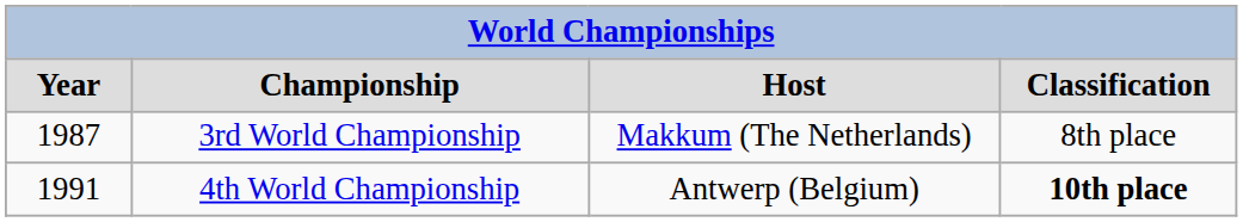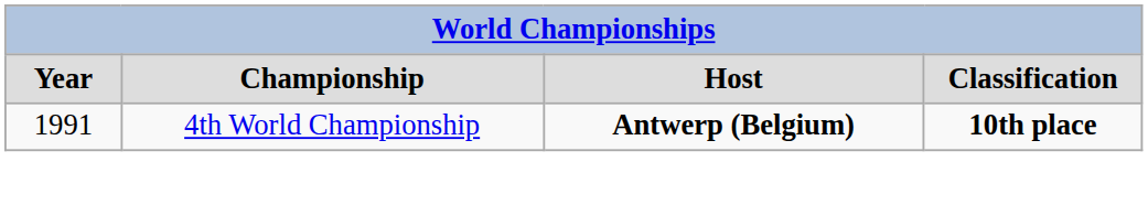 <table class="wikitable" style=font-size:90%>
 <tr align=center style="background:#B0C4DE;">
 <td colspan=4><strong><a href='#'>World Championships</a></strong></td>
 </tr>
 <tr align=center bgcolor="#dddddd">
 <td width=50><strong>Year</strong></td>
 <td width=200><strong>Championship</strong></td>
 <td width=180><strong>Host</strong></td>
 <td width=100><strong>Classification</strong></td>
 </tr>
 <tr align=center>
-<td>1987</td>
-<td><a href='#'>3rd World Championship</a></td>
-<td><a href='#'>Makkum</a> (The Netherlands)</td>
-<td align="center">8th place</td>
-</tr>
-<tr align=center>
 <td>1991</td>
 <td><a href='#'>4th World Championship</a></td>
-<td>Antwerp (Belgium)</td>
+<td><strong>Antwerp (Belgium)</strong></td>
 <td align="center"><strong>10th place</strong></td>
 </tr>
 </table>
